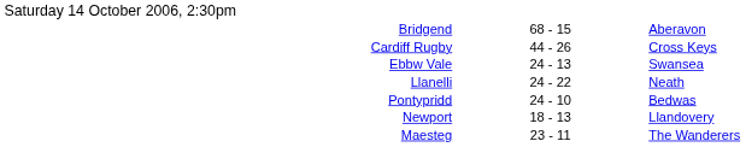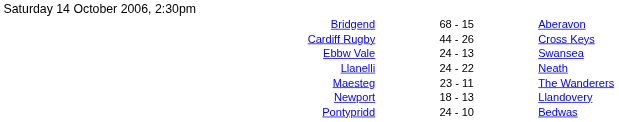 <table style="width:70%;" cellspacing="1">
 <tr>
 <th width=35%></th>
 <th width=15%></th>
 <th></th>
 </tr>
 <tr>
 <td>Saturday 14 October 2006, 2:30pm</td>
 </tr>
 <tr style=font-size:90%>
 <td align=right><a href='#'>Bridgend</a></td>
 <td align=center>68 - 15</td>
 <td><a href='#'>Aberavon</a></td>
 </tr>
 <tr style=font-size:90%>
 <td align=right><a href='#'>Cardiff Rugby</a></td>
 <td align=center>44 - 26</td>
 <td><a href='#'>Cross Keys</a></td>
 </tr>
 <tr style=font-size:90%>
 <td align=right><a href='#'>Ebbw Vale</a></td>
 <td align=center>24 - 13</td>
 <td><a href='#'>Swansea</a></td>
 </tr>
 <tr style=font-size:90%>
 <td align=right><a href='#'>Llanelli</a></td>
 <td align=center>24 - 22</td>
 <td><a href='#'>Neath</a></td>
 </tr>
 <tr style=font-size:90%>
-<td align=right><a href='#'>Pontypridd</a></td>
-<td align=center>24 - 10</td>
-<td><a href='#'>Bedwas</a></td>
+<td align=right><a href='#'>Maesteg</a></td>
+<td align=center>23 - 11</td>
+<td><a href='#'>The Wanderers</a></td>
 </tr>
 <tr style=font-size:90%>
 <td align=right><a href='#'>Newport</a></td>
 <td align=center>18 - 13</td>
 <td><a href='#'>Llandovery</a></td>
 </tr>
 <tr style=font-size:90%>
-<td align=right><a href='#'>Maesteg</a></td>
-<td align=center>23 - 11</td>
-<td><a href='#'>The Wanderers</a></td>
+<td align=right><a href='#'>Pontypridd</a></td>
+<td align=center>24 - 10</td>
+<td><a href='#'>Bedwas</a></td>
 </tr>
 </table>
